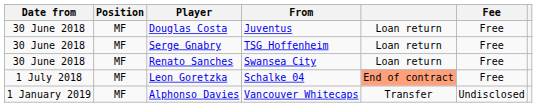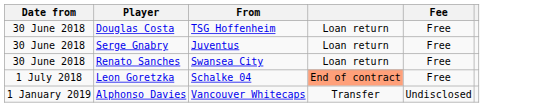 <table class="wikitable" style="text-align:center;">
 <tr>
 <th>Date from</th>
-<th>Position</th>
 <th>Player</th>
 <th>From</th>
 <th></th>
 <th>Fee</th>
 <th></th>
 </tr>
 <tr>
 <td>30 June 2018</td>
-<td>MF</td>
 <td style="text-align:left"> <a href='#'>Douglas Costa</a></td>
+<td style="text-align:left"><a href='#'>TSG Hoffenheim</a></td>
+<td>Loan return</td>
+<td>Free</td>
+<td></td>
+</tr>
+<tr>
+<td>30 June 2018</td>
+<td style="text-align:left"> <a href='#'>Serge Gnabry</a></td>
 <td style="text-align:left"> <a href='#'>Juventus</a></td>
 <td>Loan return</td>
 <td>Free</td>
 <td></td>
 </tr>
 <tr>
 <td>30 June 2018</td>
-<td>MF</td>
-<td style="text-align:left"> <a href='#'>Serge Gnabry</a></td>
-<td style="text-align:left"><a href='#'>TSG Hoffenheim</a></td>
-<td>Loan return</td>
-<td>Free</td>
-<td></td>
-</tr>
-<tr>
-<td>30 June 2018</td>
-<td>MF</td>
 <td style="text-align:left"> <a href='#'>Renato Sanches</a></td>
 <td style="text-align:left"> <a href='#'>Swansea City</a></td>
 <td>Loan return</td>
 <td>Free</td>
 <td></td>
 </tr>
 <tr>
 <td>1 July 2018</td>
-<td>MF</td>
 <td style="text-align:left"> <a href='#'>Leon Goretzka</a></td>
 <td style="text-align:left"><a href='#'>Schalke 04</a></td>
 <td style="background: lightsalmon;">End of contract</td>
 <td>Free</td>
 <td></td>
 </tr>
 <tr>
 <td>1 January 2019</td>
-<td>MF</td>
 <td style="text-align:left"> <a href='#'>Alphonso Davies</a></td>
 <td style="text-align:left"> <a href='#'>Vancouver Whitecaps</a></td>
 <td>Transfer</td>
 <td>Undisclosed</td>
 <td></td>
 </tr>
 </table>
